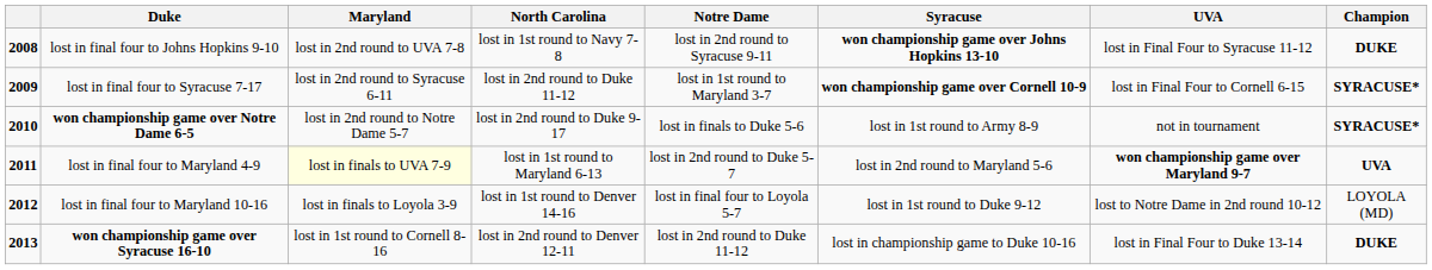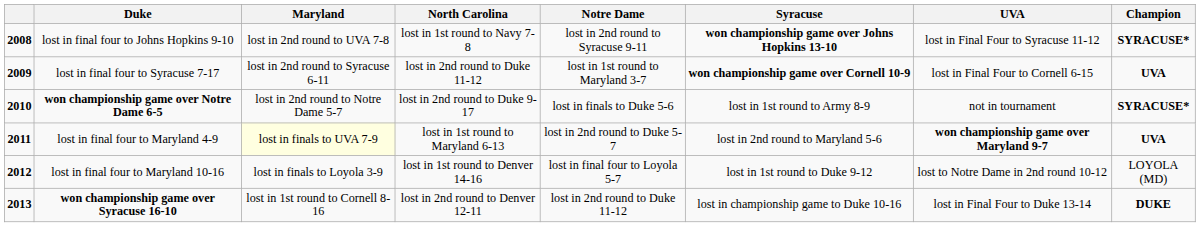 <table class="wikitable" style="text-align:center">
 <tr>
 <th></th>
 <th>Duke</th>
 <th>Maryland</th>
 <th>North Carolina</th>
 <th>Notre Dame</th>
 <th>Syracuse</th>
 <th>UVA</th>
 <th>Champion</th>
 </tr>
 <tr>
 <td><strong>2008</strong></td>
 <td>lost in final four to Johns Hopkins 9-10</td>
 <td>lost in 2nd round to UVA 7-8</td>
 <td>lost in 1st round to Navy 7-8</td>
 <td>lost in 2nd round to Syracuse 9-11</td>
 <td><strong>won championship game over Johns Hopkins 13-10</strong></td>
 <td>lost in Final Four to Syracuse 11-12</td>
-<td><strong>DUKE</strong></td>
+<td><strong>SYRACUSE*</strong></td>
 </tr>
 <tr>
 <td><strong>2009</strong></td>
 <td>lost in final four to Syracuse 7-17</td>
 <td>lost in 2nd round to Syracuse 6-11</td>
 <td>lost in 2nd round to Duke 11-12</td>
 <td>lost in 1st round to Maryland 3-7</td>
 <td><strong>won championship game over Cornell 10-9</strong></td>
 <td>lost in Final Four to Cornell 6-15</td>
-<td><strong>SYRACUSE*</strong></td>
+<td><strong>UVA</strong></td>
 </tr>
 <tr>
 <td><strong>2010</strong></td>
 <td><strong>won championship game over Notre Dame 6-5</strong></td>
 <td>lost in 2nd round to Notre Dame 5-7</td>
 <td>lost in 2nd round to Duke 9-17</td>
 <td>lost in finals to Duke 5-6</td>
 <td>lost in 1st round to Army 8-9</td>
 <td>not in tournament</td>
 <td><strong>SYRACUSE*</strong></td>
 </tr>
 <tr>
 <td><strong>2011</strong></td>
 <td>lost in final four to Maryland 4-9</td>
 <td style="background: lightyellow;">lost in finals to UVA 7-9</td>
 <td>lost in 1st round to Maryland 6-13</td>
 <td>lost in 2nd round to Duke 5-7</td>
 <td>lost in 2nd round to Maryland 5-6</td>
 <td><strong>won championship game over Maryland  9-7</strong></td>
 <td><strong>UVA</strong></td>
 </tr>
 <tr>
 <td><strong>2012</strong></td>
 <td>lost in final four to Maryland 10-16</td>
 <td>lost in finals to Loyola 3-9</td>
 <td>lost in 1st round to Denver 14-16</td>
 <td>lost in final four to Loyola 5-7</td>
 <td>lost in 1st round to Duke 9-12</td>
 <td>lost to Notre Dame in 2nd round 10-12</td>
 <td>LOYOLA (MD)</td>
 </tr>
 <tr>
 <td><strong>2013</strong></td>
 <td><strong>won championship game over Syracuse 16-10</strong></td>
 <td>lost in 1st round to Cornell 8-16</td>
 <td>lost in 2nd round to Denver 12-11</td>
 <td>lost in 2nd round to Duke 11-12</td>
 <td>lost in championship game to Duke 10-16</td>
 <td>lost in Final Four to Duke 13-14</td>
 <td><strong>DUKE</strong></td>
 </tr>
 </table>
